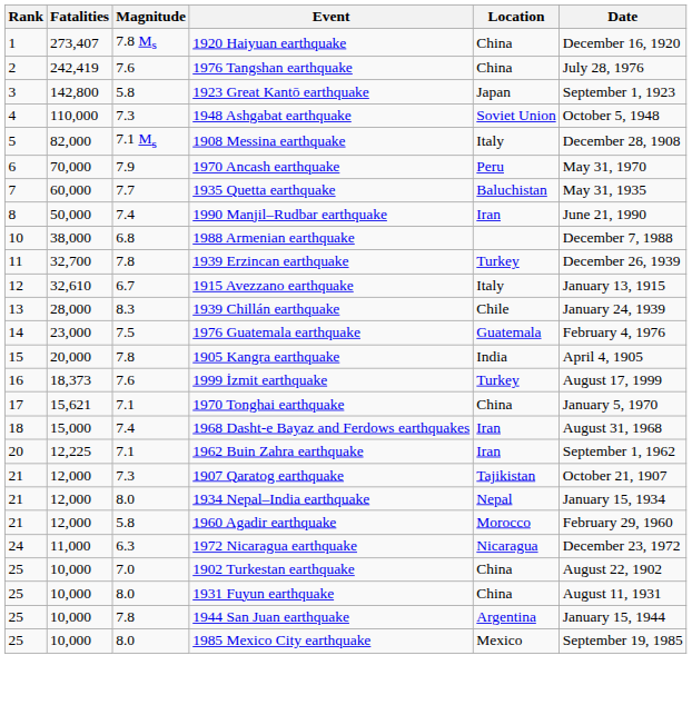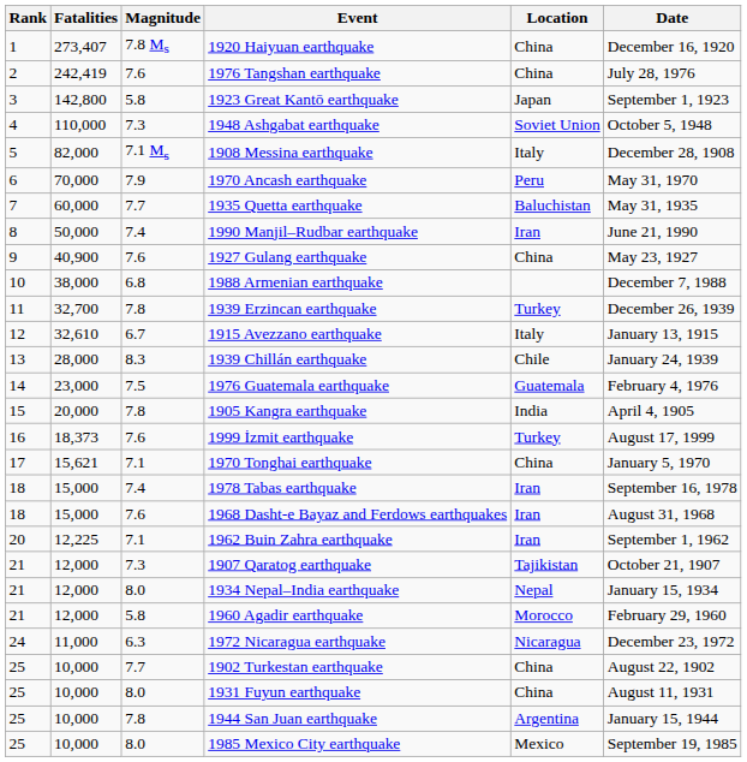 <table class="sortable wikitable" style="font-size:100%;">
 <tr>
 <th>Rank</th>
 <th>Fatalities</th>
 <th>Magnitude</th>
 <th>Event</th>
 <th>Location</th>
 <th>Date</th>
 </tr>
 <tr>
 <td>1</td>
 <td>273,407</td>
 <td>7.8 <a href='#'>M<sub>s</sub></a></td>
 <td><a href='#'>1920 Haiyuan earthquake</a></td>
 <td> China</td>
 <td>December 16, 1920</td>
 </tr>
 <tr>
 <td>2</td>
 <td>242,419</td>
 <td>7.6</td>
 <td><a href='#'>1976 Tangshan earthquake</a></td>
 <td> China</td>
 <td>July 28, 1976</td>
 </tr>
 <tr>
 <td>3</td>
 <td>142,800</td>
 <td>5.8</td>
 <td><a href='#'>1923 Great Kantō earthquake</a></td>
 <td> Japan</td>
 <td>September 1, 1923</td>
 </tr>
 <tr>
 <td>4</td>
 <td>110,000</td>
 <td>7.3 </td>
 <td><a href='#'>1948 Ashgabat earthquake</a></td>
 <td> <a href='#'>Soviet Union</a></td>
 <td>October 5, 1948</td>
 </tr>
 <tr>
 <td>5</td>
 <td>82,000</td>
 <td>7.1 <a href='#'>M<sub>s</sub></a></td>
 <td><a href='#'>1908 Messina earthquake</a></td>
 <td> Italy</td>
 <td>December 28, 1908</td>
 </tr>
 <tr>
 <td>6</td>
 <td>70,000</td>
 <td>7.9</td>
 <td><a href='#'>1970 Ancash earthquake</a></td>
 <td> <a href='#'>Peru</a></td>
 <td>May 31, 1970</td>
 </tr>
 <tr>
 <td>7</td>
 <td>60,000</td>
 <td>7.7</td>
 <td><a href='#'>1935 Quetta earthquake</a></td>
 <td> <a href='#'>Baluchistan</a></td>
 <td>May 31, 1935</td>
 </tr>
 <tr>
 <td>8</td>
 <td>50,000</td>
 <td>7.4</td>
 <td><a href='#'>1990 Manjil–Rudbar earthquake</a></td>
 <td> <a href='#'>Iran</a></td>
 <td>June 21, 1990</td>
 </tr>
 <tr>
+<td>9</td>
+<td>40,900</td>
+<td>7.6</td>
+<td><a href='#'>1927 Gulang earthquake</a></td>
+<td> China</td>
+<td>May 23, 1927</td>
+</tr>
+<tr>
 <td>10</td>
 <td>38,000</td>
 <td>6.8 </td>
 <td><a href='#'>1988 Armenian earthquake</a></td>
 <td></td>
 <td>December 7, 1988</td>
 </tr>
 <tr>
 <td>11</td>
 <td>32,700</td>
 <td>7.8</td>
 <td><a href='#'>1939 Erzincan earthquake</a></td>
 <td> <a href='#'>Turkey</a></td>
 <td>December 26, 1939</td>
 </tr>
 <tr>
 <td>12</td>
 <td>32,610</td>
 <td>6.7 </td>
 <td><a href='#'>1915 Avezzano earthquake</a></td>
 <td> Italy</td>
 <td>January 13, 1915</td>
 </tr>
 <tr>
 <td>13</td>
 <td>28,000</td>
 <td>8.3 </td>
 <td><a href='#'>1939 Chillán earthquake</a></td>
 <td> Chile</td>
 <td>January 24, 1939</td>
 </tr>
 <tr>
 <td>14</td>
 <td>23,000</td>
 <td>7.5</td>
 <td><a href='#'>1976 Guatemala earthquake</a></td>
 <td> <a href='#'>Guatemala</a></td>
 <td>February 4, 1976</td>
 </tr>
 <tr>
 <td>15</td>
 <td>20,000</td>
 <td>7.8 </td>
 <td><a href='#'>1905 Kangra earthquake</a></td>
 <td> India</td>
 <td>April 4, 1905</td>
 </tr>
 <tr>
 <td>16</td>
 <td>18,373</td>
 <td>7.6</td>
 <td><a href='#'>1999 İzmit earthquake</a></td>
 <td> <a href='#'>Turkey</a></td>
 <td>August 17, 1999</td>
 </tr>
 <tr>
 <td>17</td>
 <td>15,621</td>
 <td>7.1</td>
 <td><a href='#'>1970 Tonghai earthquake</a></td>
 <td> China</td>
 <td>January 5, 1970</td>
 </tr>
 <tr>
 <td>18</td>
 <td>15,000</td>
 <td>7.4</td>
+<td><a href='#'>1978 Tabas earthquake</a></td>
+<td> <a href='#'>Iran</a></td>
+<td>September 16, 1978</td>
+</tr>
+<tr>
+<td>18</td>
+<td>15,000</td>
+<td>7.6</td>
 <td><a href='#'>1968 Dasht-e Bayaz and Ferdows earthquakes</a></td>
 <td> <a href='#'>Iran</a></td>
 <td>August 31, 1968</td>
 </tr>
 <tr>
 <td>20</td>
 <td>12,225</td>
 <td>7.1 </td>
 <td><a href='#'>1962 Buin Zahra earthquake</a></td>
 <td>  <a href='#'>Iran</a></td>
 <td>September 1, 1962</td>
 </tr>
 <tr>
 <td>21</td>
 <td>12,000</td>
 <td>7.3 </td>
 <td><a href='#'>1907 Qaratog earthquake</a></td>
 <td>  <a href='#'>Tajikistan</a></td>
 <td>October 21, 1907</td>
 </tr>
 <tr>
 <td>21</td>
 <td>12,000</td>
 <td>8.0</td>
 <td><a href='#'>1934 Nepal–India earthquake</a></td>
 <td> <a href='#'>Nepal</a></td>
 <td>January 15, 1934</td>
 </tr>
 <tr>
 <td>21</td>
 <td>12,000</td>
 <td>5.8</td>
 <td><a href='#'>1960 Agadir earthquake</a></td>
 <td> <a href='#'>Morocco</a></td>
 <td>February 29, 1960</td>
 </tr>
 <tr>
 <td>24</td>
 <td>11,000</td>
 <td>6.3</td>
 <td><a href='#'>1972 Nicaragua earthquake</a></td>
 <td> <a href='#'>Nicaragua</a></td>
 <td>December 23, 1972</td>
 </tr>
 <tr>
 <td>25</td>
 <td>10,000</td>
-<td>7.0</td>
+<td>7.7</td>
 <td><a href='#'>1902 Turkestan earthquake</a></td>
 <td> China</td>
 <td>August 22, 1902</td>
 </tr>
 <tr>
 <td>25</td>
 <td>10,000</td>
 <td>8.0</td>
 <td><a href='#'>1931 Fuyun earthquake</a></td>
 <td> China</td>
 <td>August 11, 1931</td>
 </tr>
 <tr>
 <td>25</td>
 <td>10,000</td>
 <td>7.8</td>
 <td><a href='#'>1944 San Juan earthquake</a></td>
 <td> <a href='#'>Argentina</a></td>
 <td>January 15, 1944</td>
 </tr>
 <tr>
 <td>25</td>
 <td>10,000</td>
 <td>8.0</td>
 <td><a href='#'>1985 Mexico City earthquake</a></td>
 <td> Mexico</td>
 <td>September 19, 1985</td>
 </tr>
 </table>
